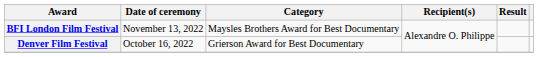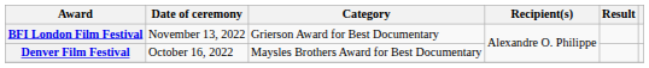 <table class="wikitable plainrowheaders sortable">
 <tr>
 <th scope="col">Award</th>
 <th scope="col">Date of ceremony</th>
 <th scope="col">Category</th>
 <th scope="col">Recipient(s)</th>
 <th scope="col">Result</th>
 <th scope="col"></th>
 </tr>
 <tr>
 <th scope="row"><a href='#'>BFI London Film Festival</a></th>
 <td>November 13, 2022</td>
-<td>Maysles Brothers Award for Best Documentary</td>
+<td>Grierson Award for Best Documentary</td>
 <td rowspan="2">Alexandre O. Philippe</td>
 <td></td>
 <td style="text-align:center;"></td>
 </tr>
 <tr>
 <th scope="row"><a href='#'>Denver Film Festival</a></th>
 <td>October 16, 2022</td>
-<td>Grierson Award for Best Documentary</td>
+<td>Maysles Brothers Award for Best Documentary</td>
 <td></td>
 <td style="text-align:center;"></td>
 </tr>
 <tr>
 </tr>
 </table>
